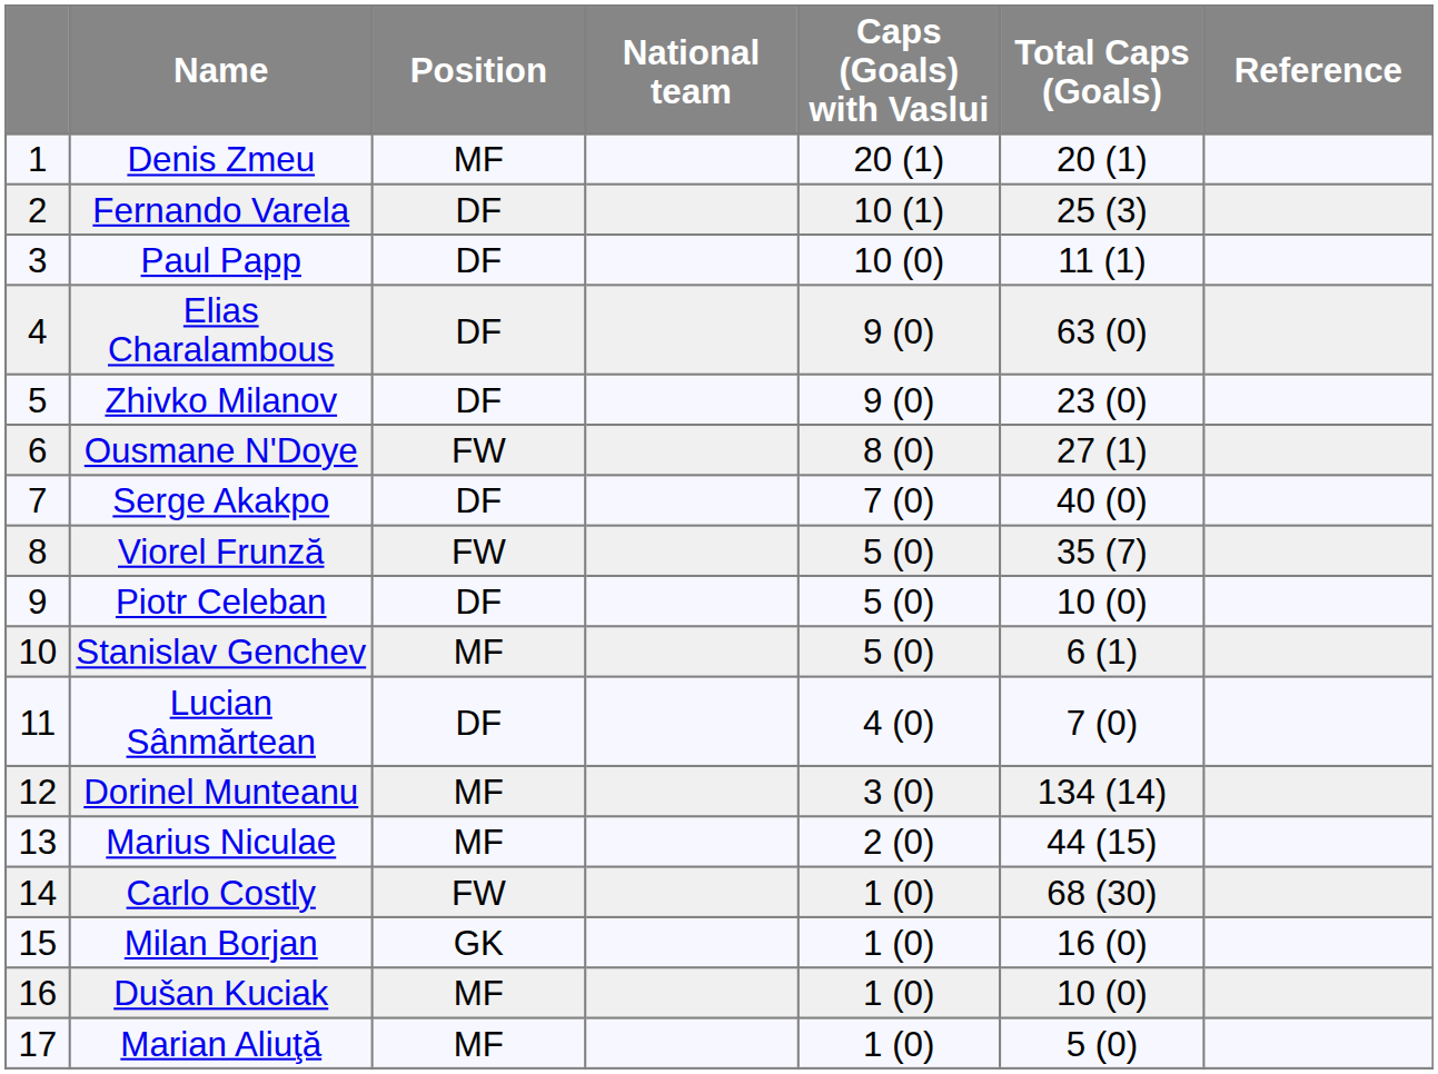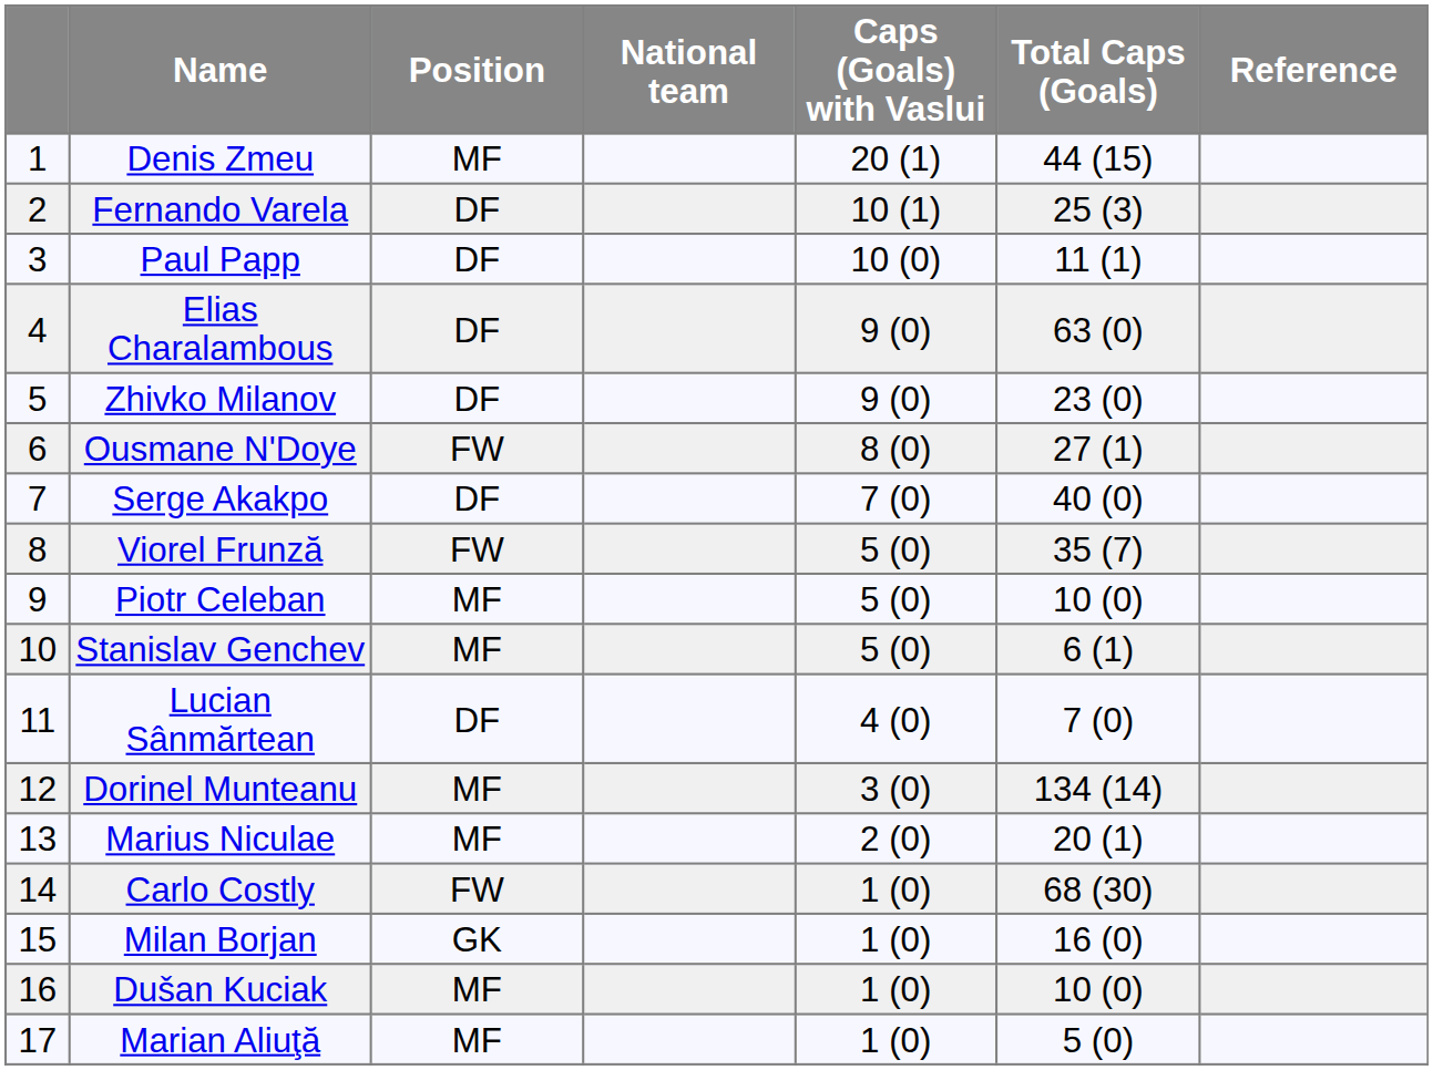 <table bgcolor="#f7f8ff" cellpadding="2" cellspacing="2" border="1" style="font-size: 95%; border: gray solid 1px; border-collapse: collapse; text-align:center">
 <tr bgcolor="#868686" style="color: #ffffff">
 <td width="30" align="center"><strong> </strong></td>
 <td width="160" align="center"><strong>Name</strong></td>
 <td width="120" align="center"><strong>Position</strong></td>
 <td width="120" align="center"><strong>National team</strong></td>
 <td width="120" align="center"><strong>Caps (Goals) with Vaslui</strong></td>
 <td width="120" align="center"><strong>Total Caps (Goals)</strong></td>
 <td width="120" align="center"><strong>Reference</strong></td>
 </tr>
 <tr bgcolor=>
 <td>1</td>
 <td><a href='#'>Denis Zmeu</a></td>
 <td>MF</td>
 <td></td>
 <td>20 (1)</td>
-<td>20 (1)</td>
+<td>44 (15)</td>
 <td></td>
 </tr>
 <tr bgcolor=#f0f0f0>
 <td>2</td>
 <td><a href='#'>Fernando Varela</a></td>
 <td>DF</td>
 <td></td>
 <td>10 (1)</td>
 <td>25 (3)</td>
 <td></td>
 </tr>
 <tr bgcolor=>
 <td>3</td>
 <td><a href='#'>Paul Papp</a></td>
 <td>DF</td>
 <td></td>
 <td>10 (0)</td>
 <td>11 (1)</td>
 <td></td>
 </tr>
 <tr bgcolor=#f0f0f0>
 <td>4</td>
 <td><a href='#'>Elias Charalambous</a></td>
 <td>DF</td>
 <td></td>
 <td>9 (0)</td>
 <td>63 (0)</td>
 <td></td>
 </tr>
 <tr bgcolor=>
 <td>5</td>
 <td><a href='#'>Zhivko Milanov</a></td>
 <td>DF</td>
 <td></td>
 <td>9 (0)</td>
 <td>23 (0)</td>
 <td></td>
 </tr>
 <tr bgcolor=#f0f0f0>
 <td>6</td>
 <td><a href='#'>Ousmane N'Doye</a></td>
 <td>FW</td>
 <td></td>
 <td>8 (0)</td>
 <td>27 (1)</td>
 <td></td>
 </tr>
 <tr bgcolor=>
 <td>7</td>
 <td><a href='#'>Serge Akakpo</a></td>
 <td>DF</td>
 <td></td>
 <td>7 (0)</td>
 <td>40 (0)</td>
 <td></td>
 </tr>
 <tr bgcolor=#f0f0f0>
 <td>8</td>
 <td><a href='#'>Viorel Frunză</a></td>
 <td>FW</td>
 <td></td>
 <td>5 (0)</td>
 <td>35 (7)</td>
 <td></td>
 </tr>
 <tr bgcolor=>
 <td>9</td>
 <td><a href='#'>Piotr Celeban</a></td>
-<td>DF</td>
+<td>MF</td>
 <td></td>
 <td>5 (0)</td>
 <td>10 (0)</td>
 <td></td>
 </tr>
 <tr bgcolor=#f0f0f0>
 <td>10</td>
 <td><a href='#'>Stanislav Genchev</a></td>
 <td>MF</td>
 <td></td>
 <td>5 (0)</td>
 <td>6 (1)</td>
 <td></td>
 </tr>
 <tr bgcolor=>
 <td>11</td>
 <td><a href='#'>Lucian Sânmărtean</a></td>
 <td>DF</td>
 <td></td>
 <td>4 (0)</td>
 <td>7 (0)</td>
 <td></td>
 </tr>
 <tr bgcolor=#f0f0f0>
 <td>12</td>
 <td><a href='#'>Dorinel Munteanu</a></td>
 <td>MF</td>
 <td></td>
 <td>3 (0)</td>
 <td>134 (14)</td>
 <td></td>
 </tr>
 <tr bgcolor=>
 <td>13</td>
 <td><a href='#'>Marius Niculae</a></td>
 <td>MF</td>
 <td></td>
 <td>2 (0)</td>
-<td>44 (15)</td>
+<td>20 (1)</td>
 <td></td>
 </tr>
 <tr bgcolor=#f0f0f0>
 <td>14</td>
 <td><a href='#'>Carlo Costly</a></td>
 <td>FW</td>
 <td></td>
 <td>1 (0)</td>
 <td>68 (30)</td>
 <td></td>
 </tr>
 <tr bgcolor=>
 <td>15</td>
 <td><a href='#'>Milan Borjan</a></td>
 <td>GK</td>
 <td></td>
 <td>1 (0)</td>
 <td>16 (0)</td>
 <td></td>
 </tr>
 <tr bgcolor=#f0f0f0>
 <td>16</td>
 <td><a href='#'>Dušan Kuciak</a></td>
 <td>MF</td>
 <td></td>
 <td>1 (0)</td>
 <td>10 (0)</td>
 <td></td>
 </tr>
 <tr bgcolor=>
 <td>17</td>
 <td><a href='#'>Marian Aliuţă</a></td>
 <td>MF</td>
 <td></td>
 <td>1 (0)</td>
 <td>5 (0)</td>
 <td></td>
 </tr>
 </table>
